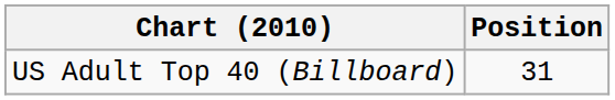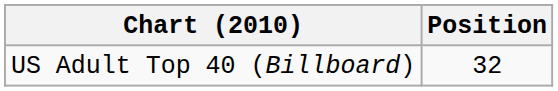 <table class="wikitable">
 <tr>
 <th>Chart (2010)</th>
 <th>Position</th>
 </tr>
 <tr>
 <td>US Adult Top 40 (<em>Billboard</em>)</td>
-<td align="center">31</td>
+<td align="center">32</td>
 </tr>
 </table>
